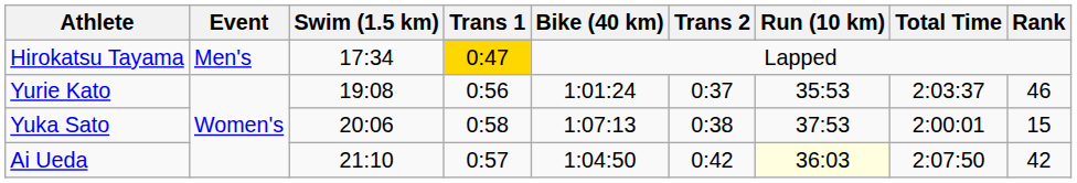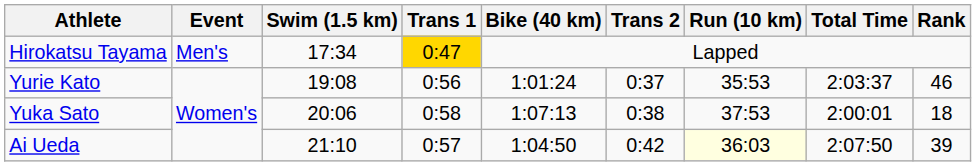 <table class="wikitable" style="font-size:90%">
 <tr>
 <th>Athlete</th>
 <th>Event</th>
 <th>Swim (1.5 km)</th>
 <th>Trans 1</th>
 <th>Bike (40 km)</th>
 <th>Trans 2</th>
 <th>Run (10 km)</th>
 <th>Total Time</th>
 <th>Rank</th>
 </tr>
 <tr align=center>
 <td align=left><a href='#'>Hirokatsu Tayama</a></td>
 <td align=left><a href='#'>Men's</a></td>
 <td>17:34</td>
 <td style="background: gold;">0:47</td>
 <td colspan=5>Lapped</td>
 </tr>
 <tr align=center>
 <td align=left><a href='#'>Yurie Kato</a></td>
 <td align=left rowspan=3><a href='#'>Women's</a></td>
 <td>19:08</td>
 <td>0:56</td>
 <td>1:01:24</td>
 <td>0:37</td>
 <td>35:53</td>
 <td>2:03:37</td>
 <td>46</td>
 </tr>
 <tr align=center>
 <td align=left><a href='#'>Yuka Sato</a></td>
 <td>20:06</td>
 <td>0:58</td>
 <td>1:07:13</td>
 <td>0:38</td>
 <td>37:53</td>
 <td>2:00:01</td>
-<td>15</td>
+<td>18</td>
 </tr>
 <tr align=center>
 <td align=left><a href='#'>Ai Ueda</a></td>
 <td>21:10</td>
 <td>0:57</td>
 <td>1:04:50</td>
 <td>0:42</td>
 <td style="background: lightyellow;">36:03</td>
 <td>2:07:50</td>
-<td>42</td>
+<td>39</td>
 </tr>
 </table>
